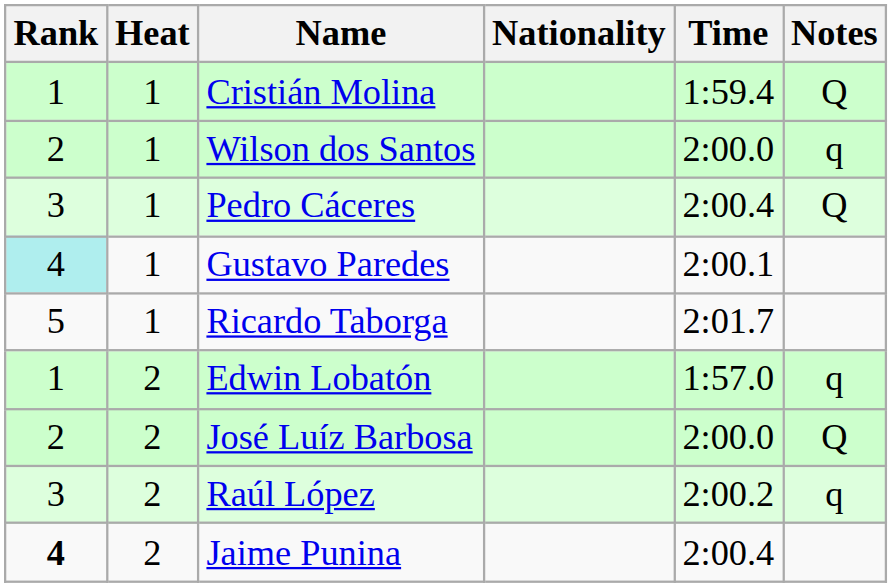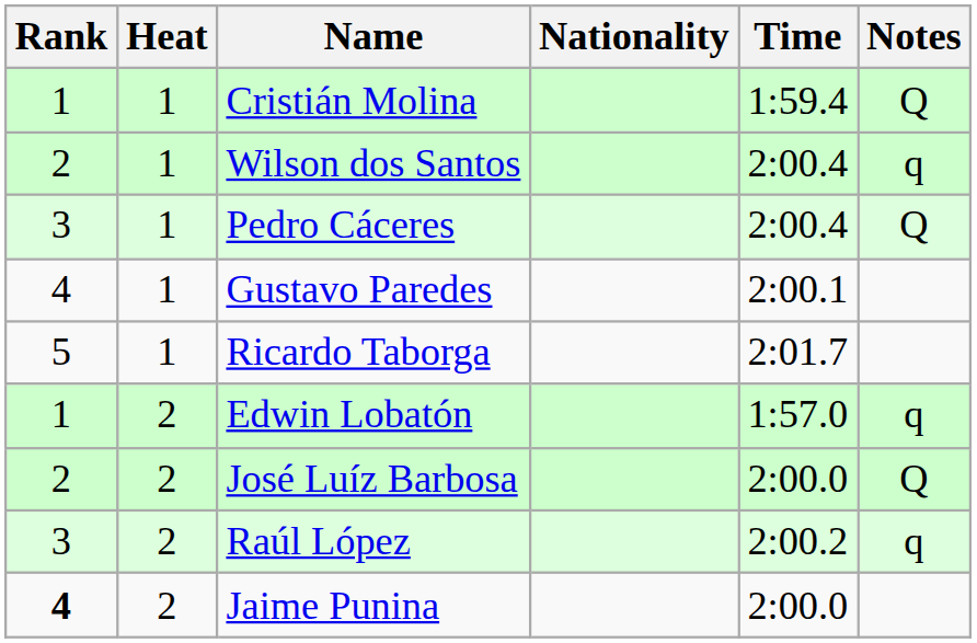 <table class="wikitable sortable" style="text-align:center">
 <tr>
 <th>Rank</th>
 <th>Heat</th>
 <th>Name</th>
 <th>Nationality</th>
 <th>Time</th>
 <th>Notes</th>
 </tr>
 <tr bgcolor=ccffcc>
 <td>1</td>
 <td>1</td>
 <td align=left><a href='#'>Cristián Molina</a></td>
 <td align=left></td>
 <td>1:59.4</td>
 <td>Q</td>
 </tr>
 <tr bgcolor=ccffcc>
 <td>2</td>
 <td>1</td>
 <td align=left><a href='#'>Wilson dos Santos</a></td>
 <td align=left></td>
-<td>2:00.0</td>
+<td>2:00.4</td>
 <td>q</td>
 </tr>
 <tr bgcolor=ddffdd>
 <td>3</td>
 <td>1</td>
 <td align=left><a href='#'>Pedro Cáceres</a></td>
 <td align=left></td>
 <td>2:00.4</td>
 <td>Q</td>
 </tr>
 <tr>
-<td style="background: paleturquoise;">4</td>
+<td>4</td>
 <td>1</td>
 <td align=left><a href='#'>Gustavo Paredes</a></td>
 <td align=left></td>
 <td>2:00.1</td>
 <td></td>
 </tr>
 <tr>
 <td>5</td>
 <td>1</td>
 <td align=left><a href='#'>Ricardo Taborga</a></td>
 <td align=left></td>
 <td>2:01.7</td>
 <td></td>
 </tr>
 <tr bgcolor=ccffcc>
 <td>1</td>
 <td>2</td>
 <td align=left><a href='#'>Edwin Lobatón</a></td>
 <td align=left></td>
 <td>1:57.0</td>
 <td>q</td>
 </tr>
 <tr bgcolor=ccffcc>
 <td>2</td>
 <td>2</td>
 <td align=left><a href='#'>José Luíz Barbosa</a></td>
 <td align=left></td>
 <td>2:00.0</td>
 <td>Q</td>
 </tr>
 <tr bgcolor=ddffdd>
 <td>3</td>
 <td>2</td>
 <td align=left><a href='#'>Raúl López</a></td>
 <td align=left></td>
 <td>2:00.2</td>
 <td>q</td>
 </tr>
 <tr>
 <td><strong>4</strong></td>
 <td>2</td>
 <td align=left><a href='#'>Jaime Punina</a></td>
 <td align=left></td>
-<td>2:00.4</td>
+<td>2:00.0</td>
 <td></td>
 </tr>
 </table>
